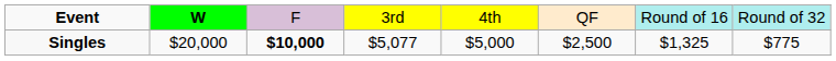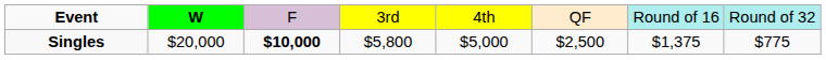 <table class=wikitable style=font-size:95%;text-align:center>
 <tr>
 <td style="width:130px"><strong>Event</strong></td>
 <td style="width:85px; background:lime"><strong>W</strong></td>
 <td style="width:85px; background:thistle">F</td>
 <td style="width:85px; background:#ffff00">3rd</td>
 <td style="width:85px; background:#ffff00">4th</td>
 <td style="width:85px; background:#ffebcd">QF</td>
 <td style="width:85px; background:#afeeee">Round of 16</td>
 <td style="width:85px; background:#afeeee">Round of 32</td>
 </tr>
 <tr>
 <th style=background:#f8f8f8>Singles </th>
 <td>$20,000</td>
 <td><strong>$10,000</strong></td>
-<td>$5,077</td>
+<td>$5,800</td>
 <td>$5,000</td>
 <td>$2,500</td>
-<td>$1,325</td>
+<td>$1,375</td>
 <td>$775</td>
 </tr>
 </table>
